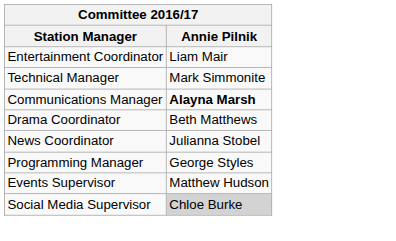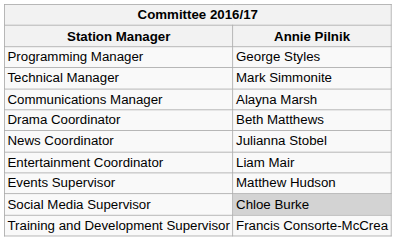 <table class="wikitable collapsible collapsed">
 <tr>
 <th colspan="2">Committee 2016/17</th>
 </tr>
 <tr>
 <th>Station Manager</th>
 <th>Annie Pilnik</th>
 </tr>
 <tr>
-<td>Entertainment Coordinator</td>
-<td>Liam Mair</td>
+<td>Programming Manager</td>
+<td>George Styles</td>
 </tr>
 <tr>
 <td>Technical Manager</td>
 <td>Mark Simmonite</td>
 </tr>
 <tr>
 <td>Communications Manager</td>
-<td><strong>Alayna Marsh</strong></td>
+<td>Alayna Marsh</td>
 </tr>
 <tr>
 <td>Drama Coordinator</td>
 <td>Beth Matthews</td>
 </tr>
 <tr>
 <td>News Coordinator</td>
 <td>Julianna Stobel</td>
 </tr>
 <tr>
-<td>Programming Manager</td>
-<td>George Styles</td>
+<td>Entertainment Coordinator</td>
+<td>Liam Mair</td>
 </tr>
 <tr>
 <td>Events Supervisor</td>
 <td>Matthew Hudson</td>
 </tr>
 <tr>
 <td>Social Media Supervisor</td>
 <td style="background: lightgrey;">Chloe Burke</td>
 </tr>
+<tr>
+<td>Training and Development Supervisor</td>
+<td>Francis Consorte-McCrea</td>
+</tr>
 </table>
